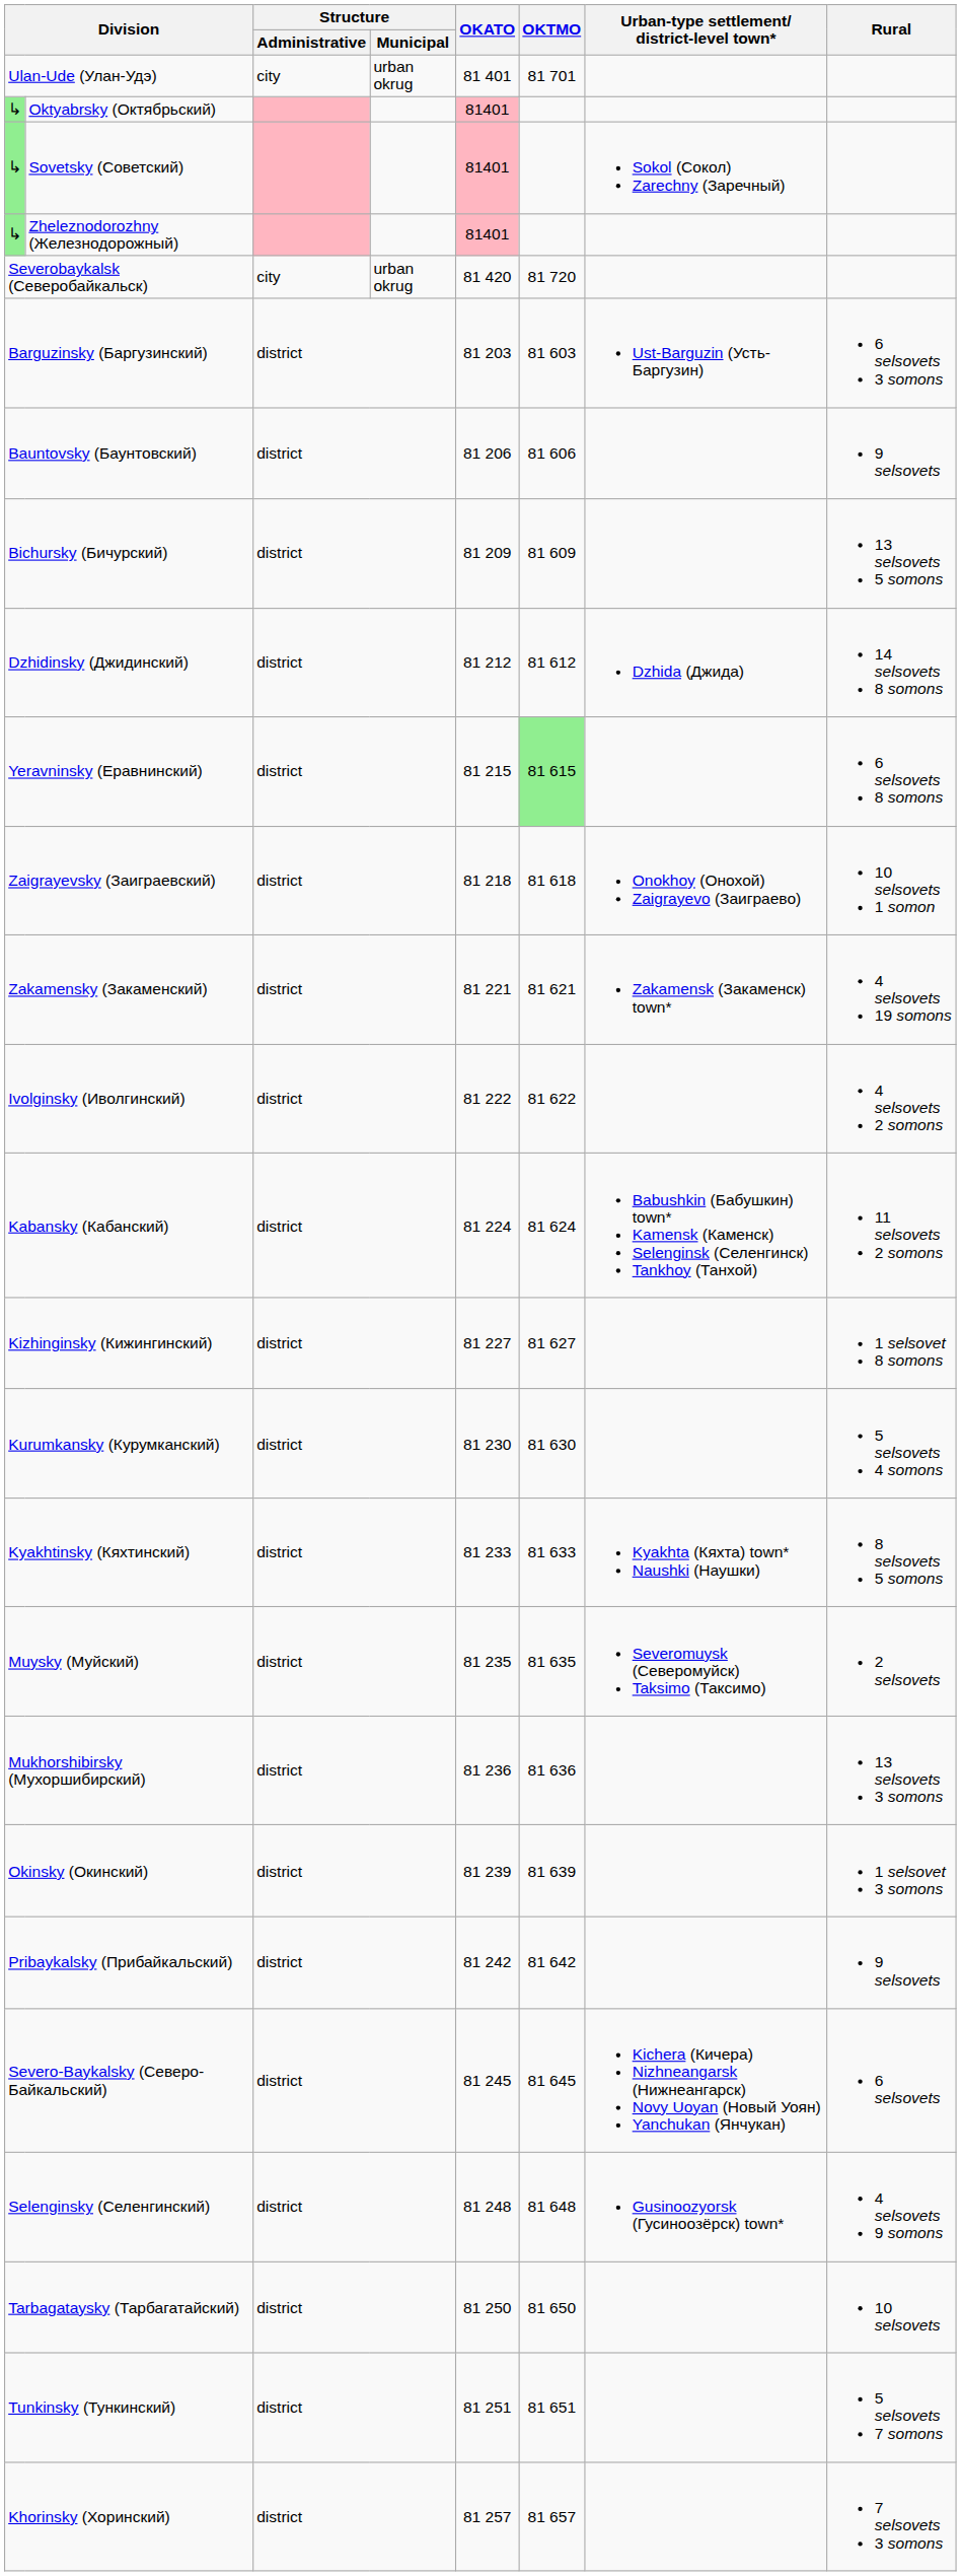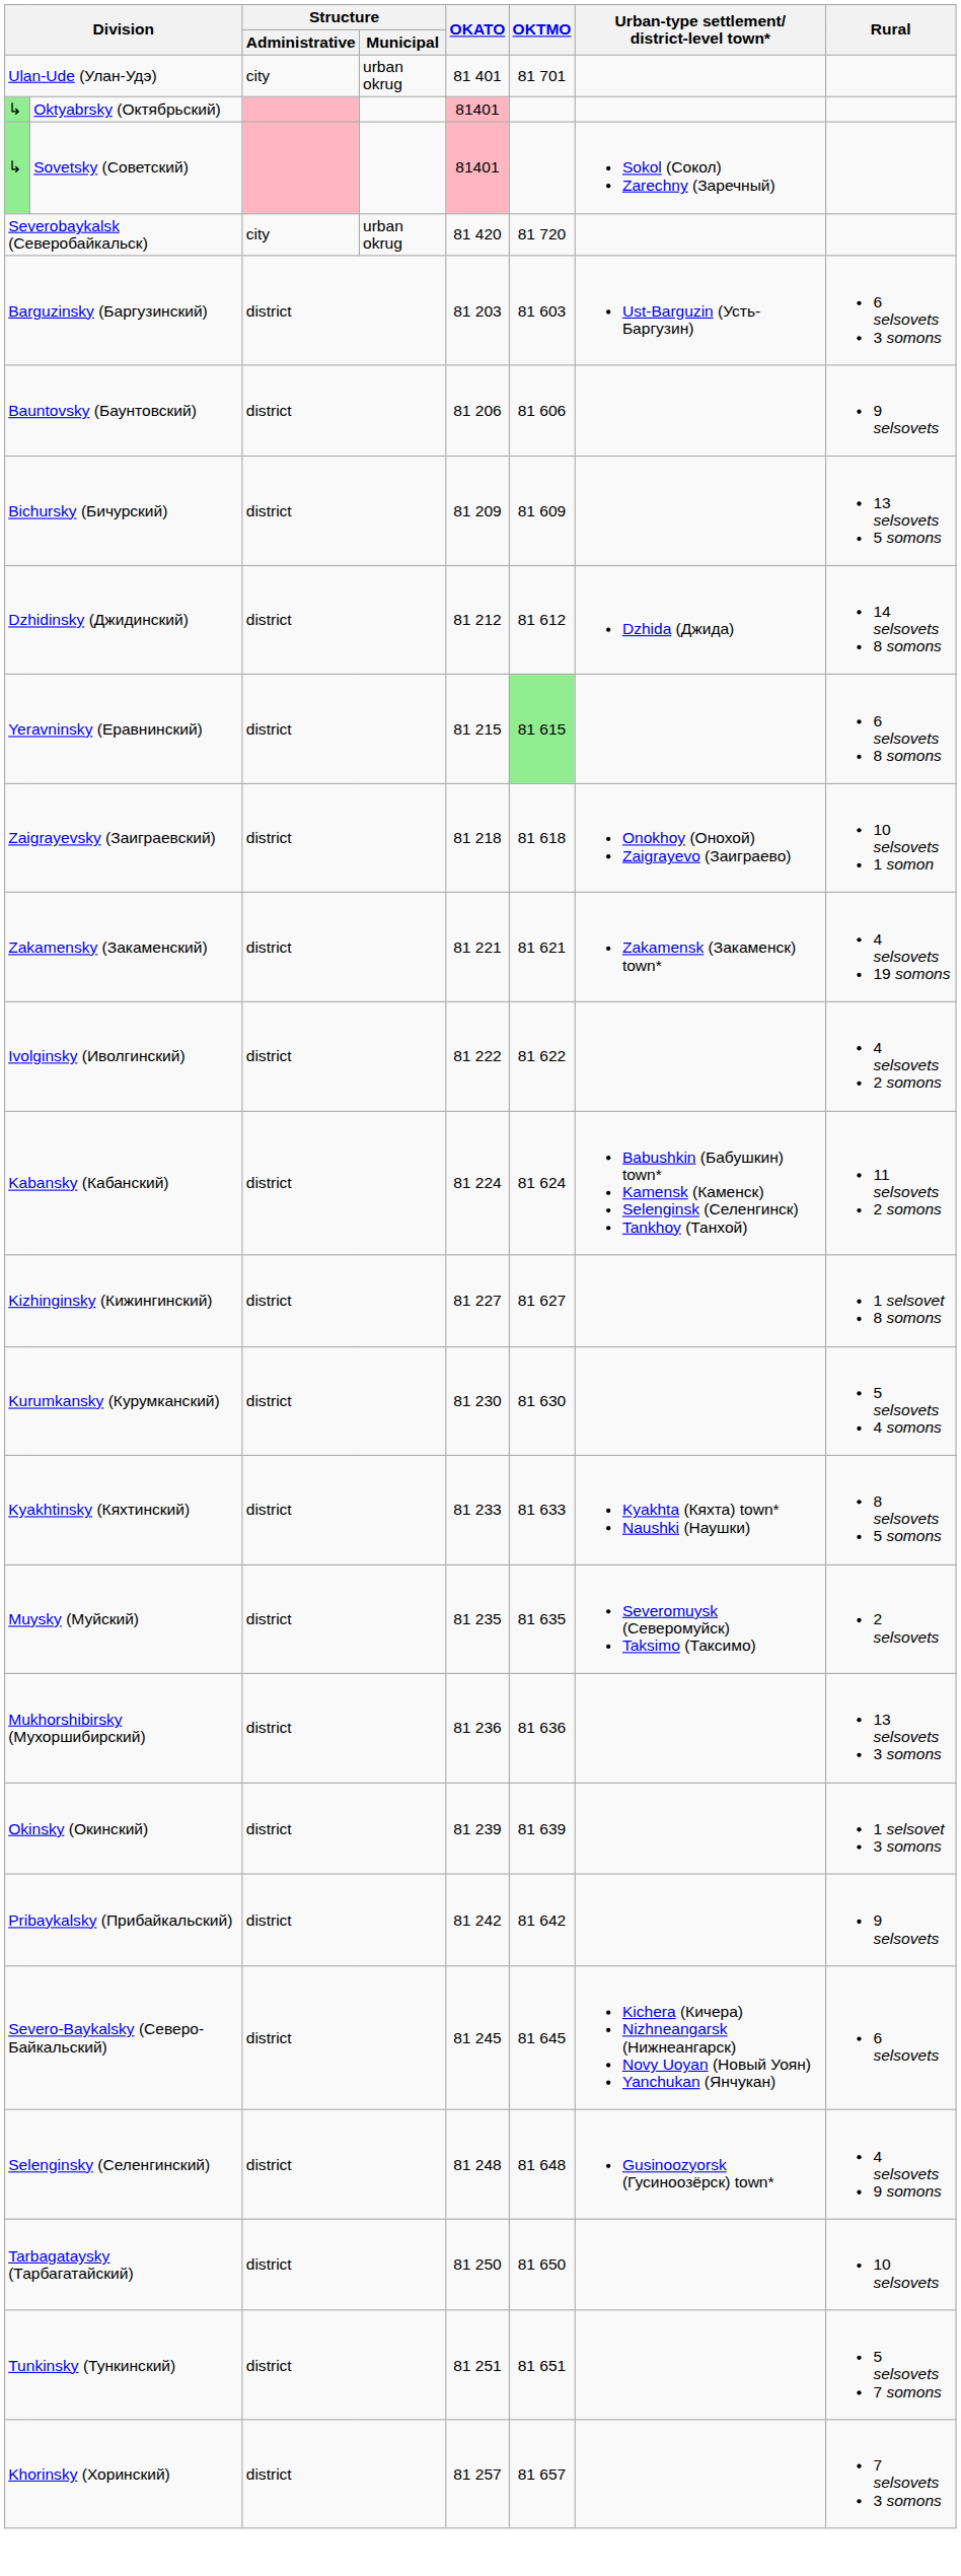 <table class="wikitable" style="padding: 24em 0; border: 1px #aaa solid; border-collapse: collapse; font-size: 90%;">
 <tr>
 <th colspan="2" rowspan="2">Division</th>
 <th colspan="2">Structure</th>
 <th rowspan="2"><a href='#'>OKATO</a></th>
 <th rowspan="2"><a href='#'>OKTMO</a></th>
 <th rowspan="2">Urban-type settlement/<br>district-level town*</th>
 <th rowspan="2">Rural</th>
 </tr>
 <tr>
 <th>Administrative</th>
 <th>Municipal</th>
 </tr>
 <tr>
 <td colspan="2"><a href='#'>Ulan-Ude</a> (Улан-Удэ)</td>
 <td>city</td>
 <td>urban okrug</td>
 <td align="center">81 401</td>
 <td align="center">81 701</td>
 <td></td>
 <td></td>
 </tr>
 <tr>
 <td bgcolor="lightgreen">↳</td>
 <td><a href='#'>Oktyabrsky</a> (Октябрьский)</td>
 <td bgcolor="lightpink"></td>
 <td></td>
 <td bgcolor="lightpink" align="center">81401</td>
 <td></td>
 <td></td>
 <td></td>
 </tr>
 <tr>
 <td bgcolor="lightgreen">↳</td>
 <td><a href='#'>Sovetsky</a> (Советский)</td>
 <td bgcolor="lightpink"></td>
 <td></td>
 <td bgcolor="lightpink" align="center">81401</td>
 <td></td>
 <td><br><ul><li><a href='#'>Sokol</a> (Сокол)</li><li><a href='#'>Zarechny</a> (Заречный)</li></ul></td>
-<td></td>
-</tr>
-<tr>
-<td bgcolor="lightgreen">↳</td>
-<td><a href='#'>Zheleznodorozhny</a> (Железнодорожный)</td>
-<td bgcolor="lightpink"></td>
-<td></td>
-<td bgcolor="lightpink" align="center">81401</td>
-<td></td>
-<td></td>
 <td></td>
 </tr>
 <tr>
 <td colspan="2"><a href='#'>Severobaykalsk</a> (Северобайкальск)</td>
 <td>city</td>
 <td>urban okrug</td>
 <td align="center">81 420</td>
 <td align="center">81 720</td>
 <td></td>
 <td></td>
 </tr>
 <tr>
 <td colspan="2"><a href='#'>Barguzinsky</a> (Баргузинский)</td>
 <td colspan="2">district</td>
 <td align="center">81 203</td>
 <td align="center">81 603</td>
 <td><br><ul><li><a href='#'>Ust-Barguzin</a> (Усть-Баргузин)</li></ul></td>
 <td><br><ul><li>6 <em>selsovets</em></li><li>3 <em>somons</em></li></ul></td>
 </tr>
 <tr>
 <td colspan="2"><a href='#'>Bauntovsky</a> (Баунтовский)</td>
 <td colspan="2">district</td>
 <td align="center">81 206</td>
 <td align="center">81 606</td>
 <td></td>
 <td><br><ul><li>9 <em>selsovets</em></li></ul></td>
 </tr>
 <tr>
 <td colspan="2"><a href='#'>Bichursky</a> (Бичурский)</td>
 <td colspan="2">district</td>
 <td align="center">81 209</td>
 <td align="center">81 609</td>
 <td></td>
 <td><br><ul><li>13 <em>selsovets</em></li><li>5 <em>somons</em></li></ul></td>
 </tr>
 <tr>
 <td colspan="2"><a href='#'>Dzhidinsky</a> (Джидинский)</td>
 <td colspan="2">district</td>
 <td align="center">81 212</td>
 <td align="center">81 612</td>
 <td><br><ul><li><a href='#'>Dzhida</a> (Джида)</li></ul></td>
 <td><br><ul><li>14 <em>selsovets</em></li><li>8 <em>somons</em></li></ul></td>
 </tr>
 <tr>
 <td colspan="2"><a href='#'>Yeravninsky</a> (Еравнинский)</td>
 <td colspan="2">district</td>
 <td align="center">81 215</td>
 <td align="center" style="background: lightgreen;">81 615</td>
 <td></td>
 <td><br><ul><li>6 <em>selsovets</em></li><li>8 <em>somons</em></li></ul></td>
 </tr>
 <tr>
 <td colspan="2"><a href='#'>Zaigrayevsky</a> (Заиграевский)</td>
 <td colspan="2">district</td>
 <td align="center">81 218</td>
 <td align="center">81 618</td>
 <td><br><ul><li><a href='#'>Onokhoy</a> (Онохой)</li><li><a href='#'>Zaigrayevo</a> (Заиграево)</li></ul></td>
 <td><br><ul><li>10 <em>selsovets</em></li><li>1 <em>somon</em></li></ul></td>
 </tr>
 <tr>
 <td colspan="2"><a href='#'>Zakamensky</a> (Закаменский)</td>
 <td colspan="2">district</td>
 <td align="center">81 221</td>
 <td align="center">81 621</td>
 <td><br><ul><li><a href='#'>Zakamensk</a> (Закаменск) town*</li></ul></td>
 <td><br><ul><li>4 <em>selsovets</em></li><li>19 <em>somons</em></li></ul></td>
 </tr>
 <tr>
 <td colspan="2"><a href='#'>Ivolginsky</a> (Иволгинский)</td>
 <td colspan="2">district</td>
 <td align="center">81 222</td>
 <td align="center">81 622</td>
 <td></td>
 <td><br><ul><li>4 <em>selsovets</em></li><li>2 <em>somons</em></li></ul></td>
 </tr>
 <tr>
 <td colspan="2"><a href='#'>Kabansky</a> (Кабанский)</td>
 <td colspan="2">district</td>
 <td align="center">81 224</td>
 <td align="center">81 624</td>
 <td><br><ul><li><a href='#'>Babushkin</a> (Бабушкин) town*</li><li><a href='#'>Kamensk</a> (Каменск)</li><li><a href='#'>Selenginsk</a> (Селенгинск)</li><li><a href='#'>Tankhoy</a> (Танхой)</li></ul></td>
 <td><br><ul><li>11 <em>selsovets</em></li><li>2 <em>somons</em></li></ul></td>
 </tr>
 <tr>
 <td colspan="2"><a href='#'>Kizhinginsky</a> (Кижингинский)</td>
 <td colspan="2">district</td>
 <td align="center">81 227</td>
 <td align="center">81 627</td>
 <td></td>
 <td><br><ul><li>1 <em>selsovet</em></li><li>8 <em>somons</em></li></ul></td>
 </tr>
 <tr>
 <td colspan="2"><a href='#'>Kurumkansky</a> (Курумканский)</td>
 <td colspan="2">district</td>
 <td align="center">81 230</td>
 <td align="center">81 630</td>
 <td></td>
 <td><br><ul><li>5 <em>selsovets</em></li><li>4 <em>somons</em></li></ul></td>
 </tr>
 <tr>
 <td colspan="2"><a href='#'>Kyakhtinsky</a> (Кяхтинский)</td>
 <td colspan="2">district</td>
 <td align="center">81 233</td>
 <td align="center">81 633</td>
 <td><br><ul><li><a href='#'>Kyakhta</a> (Кяхта) town*</li><li><a href='#'>Naushki</a> (Наушки)</li></ul></td>
 <td><br><ul><li>8 <em>selsovets</em></li><li>5 <em>somons</em></li></ul></td>
 </tr>
 <tr>
 <td colspan="2"><a href='#'>Muysky</a> (Муйский)</td>
 <td colspan="2">district</td>
 <td align="center">81 235</td>
 <td align="center">81 635</td>
 <td><br><ul><li><a href='#'>Severomuysk</a> (Северомуйск)</li><li><a href='#'>Taksimo</a> (Таксимо)</li></ul></td>
 <td><br><ul><li>2 <em>selsovets</em></li></ul></td>
 </tr>
 <tr>
 <td colspan="2"><a href='#'>Mukhorshibirsky</a> (Мухоршибирский)</td>
 <td colspan="2">district</td>
 <td align="center">81 236</td>
 <td align="center">81 636</td>
 <td></td>
 <td><br><ul><li>13 <em>selsovets</em></li><li>3 <em>somons</em></li></ul></td>
 </tr>
 <tr>
 <td colspan="2"><a href='#'>Okinsky</a> (Окинский)</td>
 <td colspan="2">district</td>
 <td align="center">81 239</td>
 <td align="center">81 639</td>
 <td></td>
 <td><br><ul><li>1 <em>selsovet</em></li><li>3 <em>somons</em></li></ul></td>
 </tr>
 <tr>
 <td colspan="2"><a href='#'>Pribaykalsky</a> (Прибайкальский)</td>
 <td colspan="2">district</td>
 <td align="center">81 242</td>
 <td align="center">81 642</td>
 <td></td>
 <td><br><ul><li>9 <em>selsovets</em></li></ul></td>
 </tr>
 <tr>
 <td colspan="2"><a href='#'>Severo-Baykalsky</a> (Северо-Байкальский)</td>
 <td colspan="2">district</td>
 <td align="center">81 245</td>
 <td align="center">81 645</td>
 <td><br><ul><li><a href='#'>Kichera</a> (Кичера)</li><li><a href='#'>Nizhneangarsk</a> (Нижнеангарск)</li><li><a href='#'>Novy Uoyan</a> (Новый Уоян)</li><li><a href='#'>Yanchukan</a> (Янчукан)</li></ul></td>
 <td><br><ul><li>6 <em>selsovets</em></li></ul></td>
 </tr>
 <tr>
 <td colspan="2"><a href='#'>Selenginsky</a> (Селенгинский)</td>
 <td colspan="2">district</td>
 <td align="center">81 248</td>
 <td align="center">81 648</td>
 <td><br><ul><li><a href='#'>Gusinoozyorsk</a> (Гусиноозёрск) town*</li></ul></td>
 <td><br><ul><li>4 <em>selsovets</em></li><li>9 <em>somons</em></li></ul></td>
 </tr>
 <tr>
 <td colspan="2"><a href='#'>Tarbagataysky</a> (Тарбагатайский)</td>
 <td colspan="2">district</td>
 <td align="center">81 250</td>
 <td align="center">81 650</td>
 <td></td>
 <td><br><ul><li>10 <em>selsovets</em></li></ul></td>
 </tr>
 <tr>
 <td colspan="2"><a href='#'>Tunkinsky</a> (Тункинский)</td>
 <td colspan="2">district</td>
 <td align="center">81 251</td>
 <td align="center">81 651</td>
 <td></td>
 <td><br><ul><li>5 <em>selsovets</em></li><li>7 <em>somons</em></li></ul></td>
 </tr>
 <tr>
 <td colspan="2"><a href='#'>Khorinsky</a> (Хоринский)</td>
 <td colspan="2">district</td>
 <td align="center">81 257</td>
 <td align="center">81 657</td>
 <td></td>
 <td><br><ul><li>7 <em>selsovets</em></li><li>3 <em>somons</em></li></ul></td>
 </tr>
 </table>
